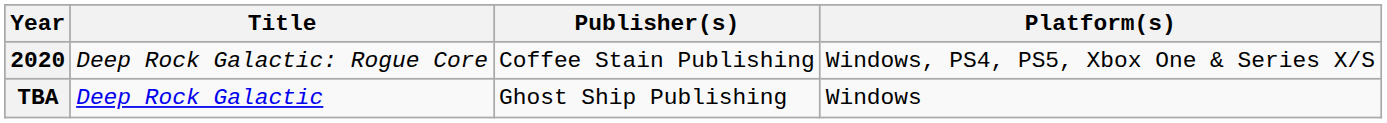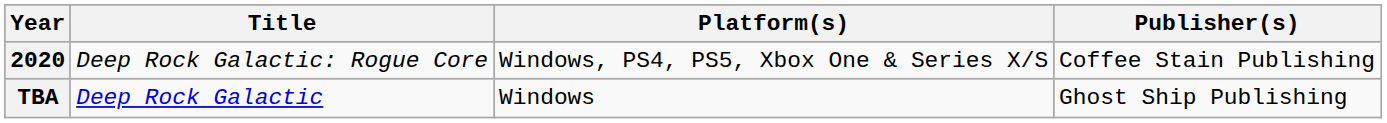 <table class="wikitable sortable plainrowheaders">
 <tr>
 <th scope="col">Year</th>
 <th scope="col">Title</th>
+<th scope="col">Platform(s)</th>
 <th scope="col">Publisher(s)</th>
-<th scope="col">Platform(s)</th>
 </tr>
 <tr>
 <th scope="row">2020</th>
 <td><em>Deep Rock Galactic: Rogue Core</em></td>
+<td>Windows, PS4, PS5, Xbox One  & Series X/S</td>
 <td>Coffee Stain Publishing</td>
-<td>Windows, PS4, PS5, Xbox One  & Series X/S</td>
 </tr>
 <tr>
 <th scope="row">TBA</th>
 <td><em><a href='#'>Deep Rock Galactic</a></em></td>
+<td>Windows</td>
 <td>Ghost Ship Publishing</td>
-<td>Windows</td>
 </tr>
 </table>
